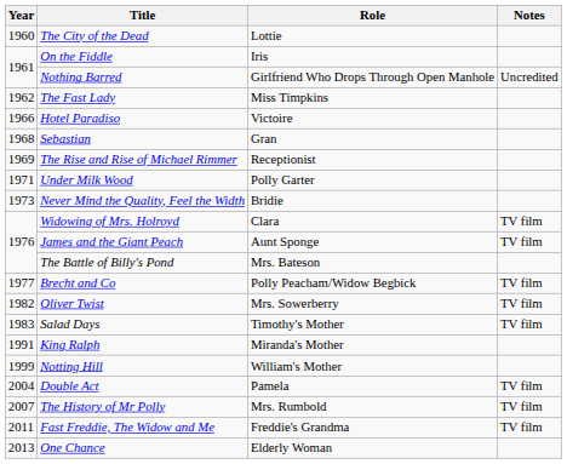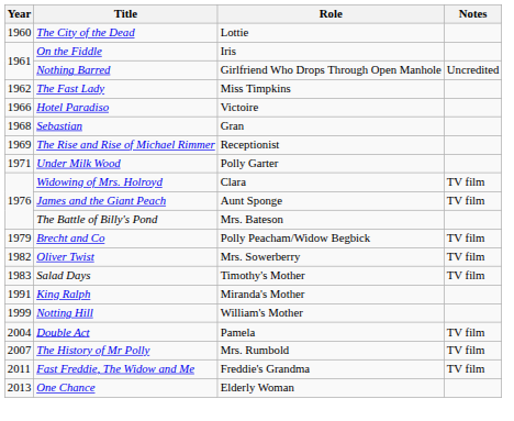 <table class="wikitable">
 <tr>
 <th>Year</th>
 <th>Title</th>
 <th>Role</th>
 <th>Notes</th>
 </tr>
 <tr>
 <td>1960</td>
 <td><em><a href='#'>The City of the Dead</a></em></td>
 <td>Lottie</td>
 <td></td>
 </tr>
 <tr>
 <td rowspan="2">1961</td>
 <td><em><a href='#'>On the Fiddle</a></em></td>
 <td>Iris</td>
 <td></td>
 </tr>
 <tr>
 <td><em><a href='#'>Nothing Barred</a></em></td>
 <td>Girlfriend Who Drops Through Open Manhole</td>
 <td>Uncredited</td>
 </tr>
 <tr>
 <td>1962</td>
 <td><em><a href='#'>The Fast Lady</a></em></td>
 <td>Miss Timpkins</td>
 <td></td>
 </tr>
 <tr>
 <td>1966</td>
 <td><em><a href='#'>Hotel Paradiso</a></em></td>
 <td>Victoire</td>
 <td></td>
 </tr>
 <tr>
 <td>1968</td>
 <td><em><a href='#'>Sebastian</a></em></td>
 <td>Gran</td>
 <td></td>
 </tr>
 <tr>
 <td>1969</td>
 <td><em><a href='#'>The Rise and Rise of Michael Rimmer</a></em></td>
 <td>Receptionist</td>
 <td></td>
 </tr>
 <tr>
 <td>1971</td>
 <td><em><a href='#'>Under Milk Wood</a></em></td>
 <td>Polly Garter</td>
 <td></td>
 </tr>
 <tr>
-<td>1973</td>
-<td><em><a href='#'>Never Mind the Quality, Feel the Width</a></em></td>
-<td>Bridie</td>
-<td></td>
-</tr>
-<tr>
 <td rowspan="3">1976</td>
 <td><em><a href='#'>Widowing of Mrs. Holroyd</a></em></td>
 <td>Clara</td>
 <td>TV film</td>
 </tr>
 <tr>
 <td><em><a href='#'>James and the Giant Peach</a></em></td>
 <td>Aunt Sponge</td>
 <td>TV film</td>
 </tr>
 <tr>
 <td><em>The Battle of Billy's Pond</em></td>
 <td>Mrs. Bateson</td>
 <td></td>
 </tr>
 <tr>
-<td>1977</td>
+<td>1979</td>
 <td><em><a href='#'>Brecht and Co</a></em></td>
 <td>Polly Peacham/Widow Begbick</td>
 <td>TV film</td>
 </tr>
 <tr>
 <td>1982</td>
 <td><em><a href='#'>Oliver Twist</a></em></td>
 <td>Mrs. Sowerberry</td>
 <td>TV film</td>
 </tr>
 <tr>
 <td>1983</td>
 <td><em>Salad Days</em></td>
 <td>Timothy's Mother</td>
 <td>TV film</td>
 </tr>
 <tr>
 <td>1991</td>
 <td><em><a href='#'>King Ralph</a></em></td>
 <td>Miranda's Mother</td>
 <td></td>
 </tr>
 <tr>
 <td>1999</td>
 <td><em><a href='#'>Notting Hill</a></em></td>
 <td>William's Mother</td>
 <td></td>
 </tr>
 <tr>
 <td>2004</td>
 <td><em><a href='#'>Double Act</a></em></td>
 <td>Pamela</td>
 <td>TV film</td>
 </tr>
 <tr>
 <td>2007</td>
 <td><em><a href='#'>The History of Mr Polly</a></em></td>
 <td>Mrs. Rumbold</td>
 <td>TV film</td>
 </tr>
 <tr>
 <td>2011</td>
 <td><em><a href='#'>Fast Freddie, The Widow and Me</a></em></td>
 <td>Freddie's Grandma</td>
 <td>TV film</td>
 </tr>
 <tr>
 <td>2013</td>
 <td><em><a href='#'>One Chance</a></em></td>
 <td>Elderly Woman</td>
 <td></td>
 </tr>
 </table>
